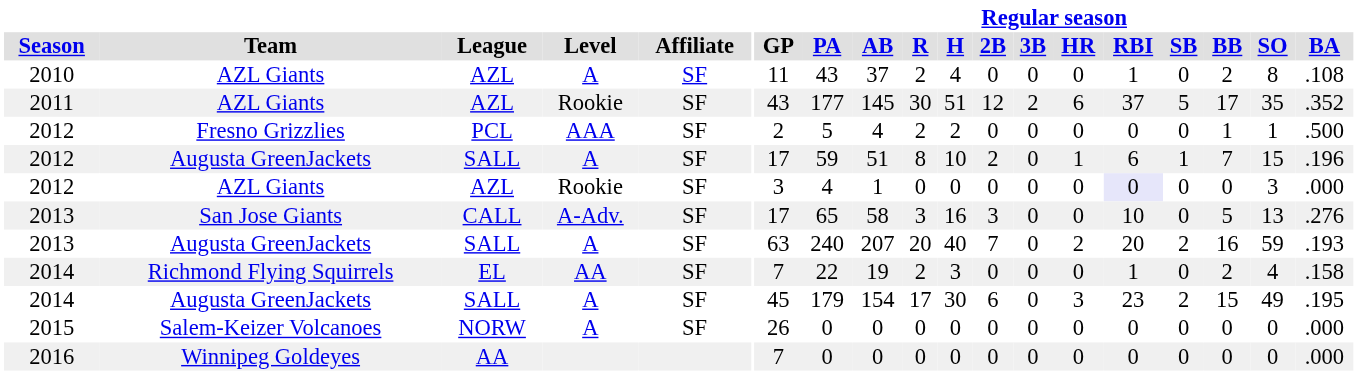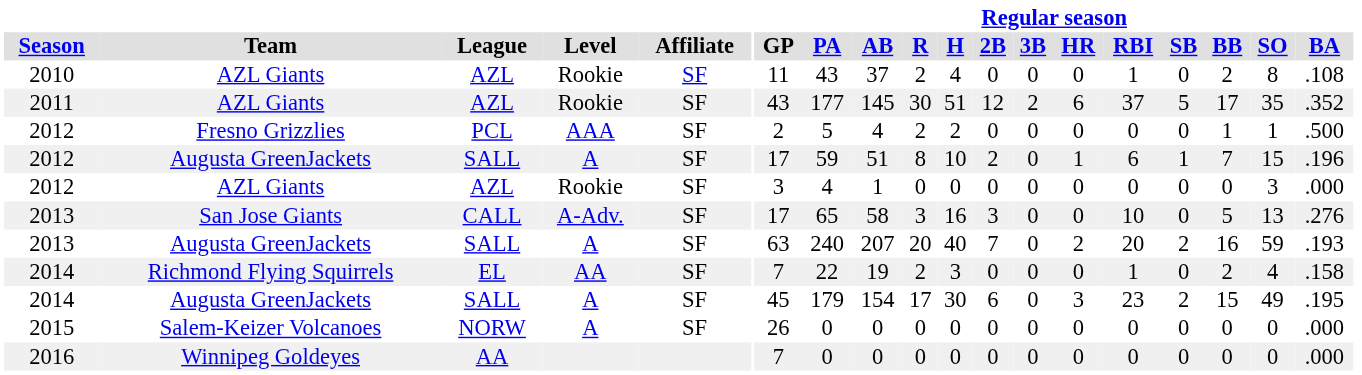 <table border="0" cellpadding="1" cellspacing="0" style="text-align:center; width:60em">
 <tr>
 <th colspan="5" bgcolor="#ffffff"></th>
 <th rowspan="98" bgcolor="#ffffff"></th>
 <th colspan="14"><a href='#'>Regular season</a></th>
 <th rowspan="99" bgcolor="#ffffff"></th>
 </tr>
 <tr>
 </tr>
 <tr bgcolor="#e0e0e0">
 <th><a href='#'>Season</a></th>
 <th>Team</th>
 <th>League</th>
 <th>Level</th>
 <th>Affiliate</th>
 <th>GP</th>
 <th><a href='#'>PA</a></th>
 <th><a href='#'>AB</a></th>
 <th><a href='#'>R</a></th>
 <th><a href='#'>H</a></th>
 <th><a href='#'>2B</a></th>
 <th><a href='#'>3B</a></th>
 <th><a href='#'>HR</a></th>
 <th><a href='#'>RBI</a></th>
 <th><a href='#'>SB</a></th>
 <th><a href='#'>BB</a></th>
 <th><a href='#'>SO</a></th>
 <th><a href='#'>BA</a></th>
 </tr>
 <tr>
 <td>2010</td>
 <td><a href='#'>AZL Giants</a></td>
 <td><a href='#'>AZL</a></td>
-<td><a href='#'>A</a></td>
+<td>Rookie</td>
 <td><a href='#'>SF</a></td>
 <td>11</td>
 <td>43</td>
 <td>37</td>
 <td>2</td>
 <td>4</td>
 <td>0</td>
 <td>0</td>
 <td>0</td>
 <td>1</td>
 <td>0</td>
 <td>2</td>
 <td>8</td>
 <td>.108</td>
 </tr>
 <tr>
 </tr>
 <tr bgcolor="#f0f0f0">
 <td>2011</td>
 <td><a href='#'>AZL Giants</a></td>
 <td><a href='#'>AZL</a></td>
 <td>Rookie</td>
 <td>SF</td>
 <td>43</td>
 <td>177</td>
 <td>145</td>
 <td>30</td>
 <td>51</td>
 <td>12</td>
 <td>2</td>
 <td>6</td>
 <td>37</td>
 <td>5</td>
 <td>17</td>
 <td>35</td>
 <td>.352</td>
 </tr>
 <tr>
 <td>2012</td>
 <td><a href='#'>Fresno Grizzlies</a></td>
 <td><a href='#'>PCL</a></td>
 <td><a href='#'>AAA</a></td>
 <td>SF</td>
 <td>2</td>
 <td>5</td>
 <td>4</td>
 <td>2</td>
 <td>2</td>
 <td>0</td>
 <td>0</td>
 <td>0</td>
 <td>0</td>
 <td>0</td>
 <td>1</td>
 <td>1</td>
 <td>.500</td>
 </tr>
 <tr>
 </tr>
 <tr bgcolor="#f0f0f0">
 <td>2012</td>
 <td><a href='#'>Augusta GreenJackets</a></td>
 <td><a href='#'>SALL</a></td>
 <td><a href='#'>A</a></td>
 <td>SF</td>
 <td>17</td>
 <td>59</td>
 <td>51</td>
 <td>8</td>
 <td>10</td>
 <td>2</td>
 <td>0</td>
 <td>1</td>
 <td>6</td>
 <td>1</td>
 <td>7</td>
 <td>15</td>
 <td>.196</td>
 </tr>
 <tr>
 <td>2012</td>
 <td><a href='#'>AZL Giants</a></td>
 <td><a href='#'>AZL</a></td>
 <td>Rookie</td>
 <td>SF</td>
 <td>3</td>
 <td>4</td>
 <td>1</td>
 <td>0</td>
 <td>0</td>
 <td>0</td>
 <td>0</td>
 <td>0</td>
-<td style="background: lavender;">0</td>
+<td>0</td>
 <td>0</td>
 <td>0</td>
 <td>3</td>
 <td>.000</td>
 </tr>
 <tr>
 </tr>
 <tr bgcolor="#f0f0f0">
 <td>2013</td>
 <td><a href='#'>San Jose Giants</a></td>
 <td><a href='#'>CALL</a></td>
 <td><a href='#'>A-Adv.</a></td>
 <td>SF</td>
 <td>17</td>
 <td>65</td>
 <td>58</td>
 <td>3</td>
 <td>16</td>
 <td>3</td>
 <td>0</td>
 <td>0</td>
 <td>10</td>
 <td>0</td>
 <td>5</td>
 <td>13</td>
 <td>.276</td>
 </tr>
 <tr>
 <td>2013</td>
 <td><a href='#'>Augusta GreenJackets</a></td>
 <td><a href='#'>SALL</a></td>
 <td><a href='#'>A</a></td>
 <td>SF</td>
 <td>63</td>
 <td>240</td>
 <td>207</td>
 <td>20</td>
 <td>40</td>
 <td>7</td>
 <td>0</td>
 <td>2</td>
 <td>20</td>
 <td>2</td>
 <td>16</td>
 <td>59</td>
 <td>.193</td>
 </tr>
 <tr>
 </tr>
 <tr bgcolor="#f0f0f0">
 <td>2014</td>
 <td><a href='#'>Richmond Flying Squirrels</a></td>
 <td><a href='#'>EL</a></td>
 <td><a href='#'>AA</a></td>
 <td>SF</td>
 <td>7</td>
 <td>22</td>
 <td>19</td>
 <td>2</td>
 <td>3</td>
 <td>0</td>
 <td>0</td>
 <td>0</td>
 <td>1</td>
 <td>0</td>
 <td>2</td>
 <td>4</td>
 <td>.158</td>
 </tr>
 <tr>
 <td>2014</td>
 <td><a href='#'>Augusta GreenJackets</a></td>
 <td><a href='#'>SALL</a></td>
 <td><a href='#'>A</a></td>
 <td>SF</td>
 <td>45</td>
 <td>179</td>
 <td>154</td>
 <td>17</td>
 <td>30</td>
 <td>6</td>
 <td>0</td>
 <td>3</td>
 <td>23</td>
 <td>2</td>
 <td>15</td>
 <td>49</td>
 <td>.195</td>
 </tr>
 <tr>
 <td>2015</td>
 <td><a href='#'>Salem-Keizer Volcanoes</a></td>
 <td><a href='#'>NORW</a></td>
 <td><a href='#'>A</a></td>
 <td>SF</td>
 <td>26</td>
 <td>0</td>
 <td>0</td>
 <td>0</td>
 <td>0</td>
 <td>0</td>
 <td>0</td>
 <td>0</td>
 <td>0</td>
 <td>0</td>
 <td>0</td>
 <td>0</td>
 <td>.000</td>
 </tr>
 <tr>
 </tr>
 <tr bgcolor="#f0f0f0">
 <td>2016</td>
 <td><a href='#'>Winnipeg Goldeyes</a></td>
 <td><a href='#'>AA</a></td>
 <td></td>
 <td></td>
 <td>7</td>
 <td>0</td>
 <td>0</td>
 <td>0</td>
 <td>0</td>
 <td>0</td>
 <td>0</td>
 <td>0</td>
 <td>0</td>
 <td>0</td>
 <td>0</td>
 <td>0</td>
 <td>.000</td>
 </tr>
 <tr>
 </tr>
 </table>
